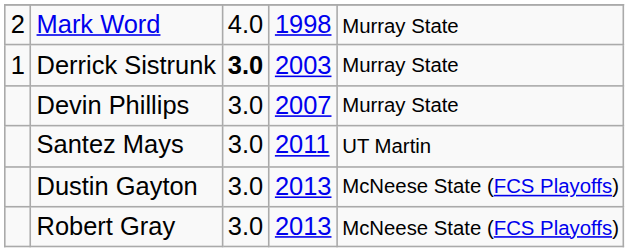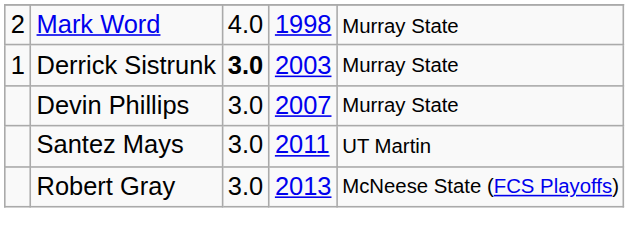 <table class="wikitable">
 <tr>
 </tr>
 <tr>
 <td>2</td>
 <td><a href='#'>Mark Word</a></td>
 <td>4.0</td>
 <td><a href='#'>1998</a></td>
 <td style="font-size:80%;">Murray State</td>
 </tr>
 <tr>
 <td>1</td>
 <td>Derrick Sistrunk</td>
 <td><strong>3.0</strong></td>
 <td><a href='#'>2003</a></td>
 <td style="font-size:80%;">Murray State</td>
 </tr>
 <tr>
 <td></td>
 <td>Devin Phillips</td>
 <td>3.0</td>
 <td><a href='#'>2007</a></td>
 <td style="font-size:80%;">Murray State</td>
 </tr>
 <tr>
 <td></td>
 <td>Santez Mays</td>
 <td>3.0</td>
 <td><a href='#'>2011</a></td>
 <td style="font-size:80%;">UT Martin</td>
 </tr>
 <tr>
 <td></td>
-<td>Dustin Gayton</td>
-<td>3.0</td>
-<td><a href='#'>2013</a></td>
-<td style="font-size:80%;">McNeese State (<a href='#'>FCS Playoffs</a>)</td>
-</tr>
-<tr>
-<td></td>
 <td>Robert Gray</td>
 <td>3.0</td>
 <td><a href='#'>2013</a></td>
 <td style="font-size:80%;">McNeese State (<a href='#'>FCS Playoffs</a>)</td>
 </tr>
 </table>
